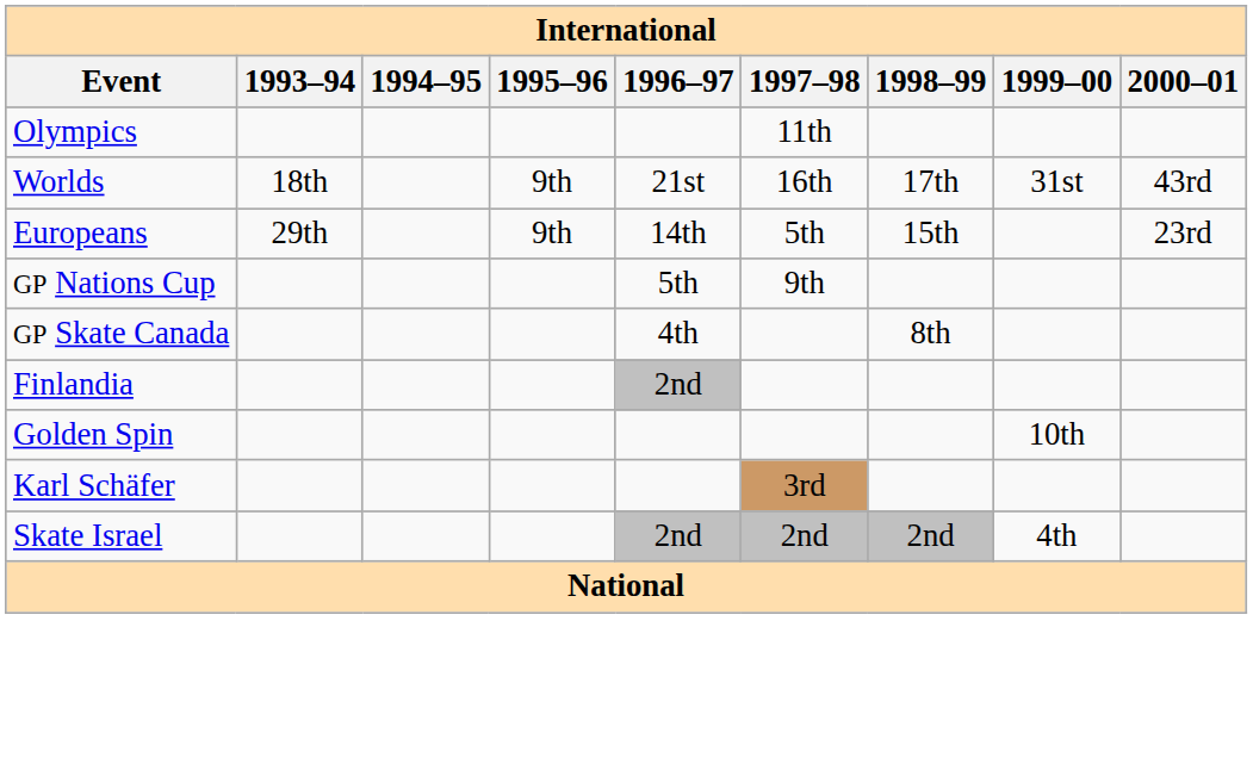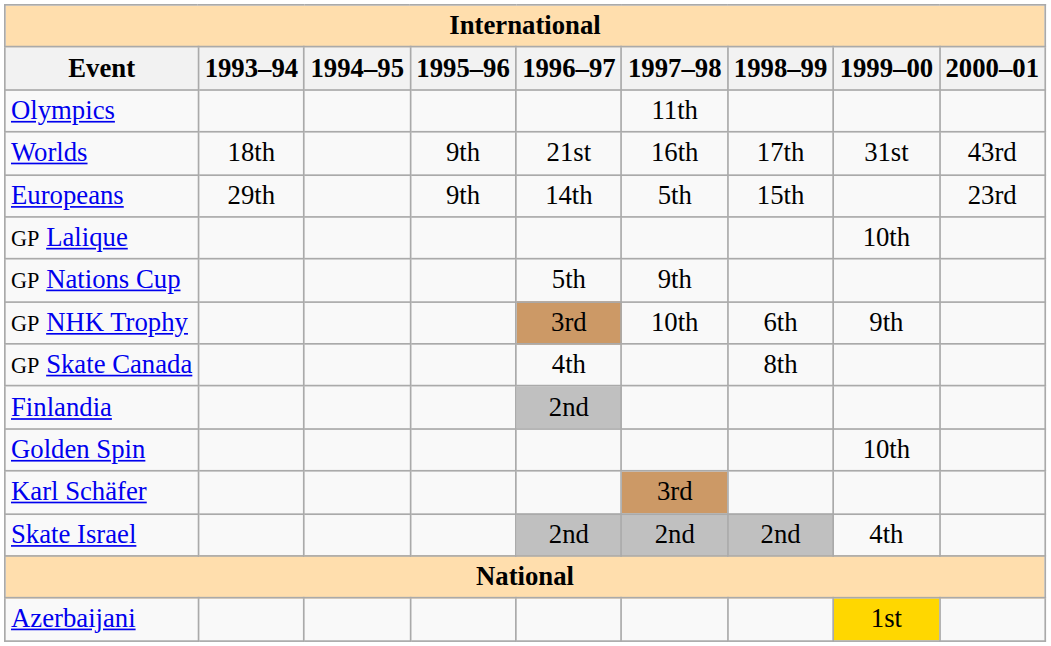 <table class="wikitable" style="text-align:center">
 <tr>
 <th style="background-color: #ffdead; " colspan=9 align=center><strong>International</strong></th>
 </tr>
 <tr>
 <th>Event</th>
 <th>1993–94</th>
 <th>1994–95</th>
 <th>1995–96</th>
 <th>1996–97</th>
 <th>1997–98</th>
 <th>1998–99</th>
 <th>1999–00</th>
 <th>2000–01</th>
 </tr>
 <tr>
 <td align=left><a href='#'>Olympics</a></td>
 <td></td>
 <td></td>
 <td></td>
 <td></td>
 <td>11th</td>
 <td></td>
 <td></td>
 <td></td>
 </tr>
 <tr>
 <td align=left><a href='#'>Worlds</a></td>
 <td>18th</td>
 <td></td>
 <td>9th</td>
 <td>21st</td>
 <td>16th</td>
 <td>17th</td>
 <td>31st</td>
 <td>43rd</td>
 </tr>
 <tr>
 <td align=left><a href='#'>Europeans</a></td>
 <td>29th</td>
 <td></td>
 <td>9th</td>
 <td>14th</td>
 <td>5th</td>
 <td>15th</td>
 <td></td>
 <td>23rd</td>
 </tr>
 <tr>
+<td align=left><small>GP</small> <a href='#'>Lalique</a></td>
+<td></td>
+<td></td>
+<td></td>
+<td></td>
+<td></td>
+<td></td>
+<td>10th</td>
+<td></td>
+</tr>
+<tr>
 <td align=left><small>GP</small> <a href='#'>Nations Cup</a></td>
 <td></td>
 <td></td>
 <td></td>
 <td>5th</td>
 <td>9th</td>
 <td></td>
 <td></td>
+<td></td>
+</tr>
+<tr>
+<td align=left><small>GP</small> <a href='#'>NHK Trophy</a></td>
+<td></td>
+<td></td>
+<td></td>
+<td bgcolor=cc9966>3rd</td>
+<td>10th</td>
+<td>6th</td>
+<td>9th</td>
 <td></td>
 </tr>
 <tr>
 <td align=left><small>GP</small> <a href='#'>Skate Canada</a></td>
 <td></td>
 <td></td>
 <td></td>
 <td>4th</td>
 <td></td>
 <td>8th</td>
 <td></td>
 <td></td>
 </tr>
 <tr>
 <td align=left><a href='#'>Finlandia</a></td>
 <td></td>
 <td></td>
 <td></td>
 <td bgcolor=silver>2nd</td>
 <td></td>
 <td></td>
 <td></td>
 <td></td>
 </tr>
 <tr>
 <td align=left><a href='#'>Golden Spin</a></td>
 <td></td>
 <td></td>
 <td></td>
 <td></td>
 <td></td>
 <td></td>
 <td>10th</td>
 <td></td>
 </tr>
 <tr>
 <td align=left><a href='#'>Karl Schäfer</a></td>
 <td></td>
 <td></td>
 <td></td>
 <td></td>
 <td bgcolor=cc9966>3rd</td>
 <td></td>
 <td></td>
 <td></td>
 </tr>
 <tr>
 <td align=left><a href='#'>Skate Israel</a></td>
 <td></td>
 <td></td>
 <td></td>
 <td bgcolor=silver>2nd</td>
 <td bgcolor=silver>2nd</td>
 <td bgcolor=silver>2nd</td>
 <td>4th</td>
 <td></td>
 </tr>
 <tr>
 <th style="background-color: #ffdead; " colspan=9 align=center><strong>National</strong></th>
 </tr>
+<tr>
+<td align=left><a href='#'>Azerbaijani</a></td>
+<td></td>
+<td></td>
+<td></td>
+<td></td>
+<td></td>
+<td></td>
+<td bgcolor=gold>1st</td>
+<td></td>
+</tr>
 </table>
